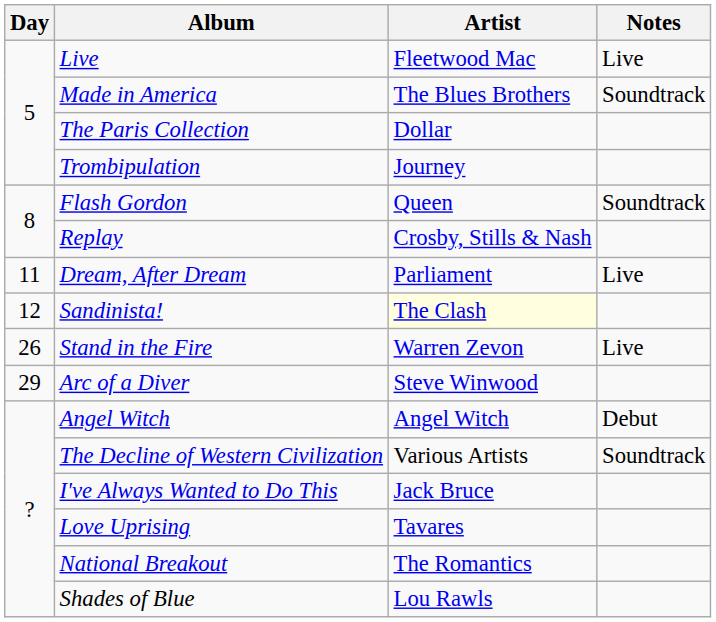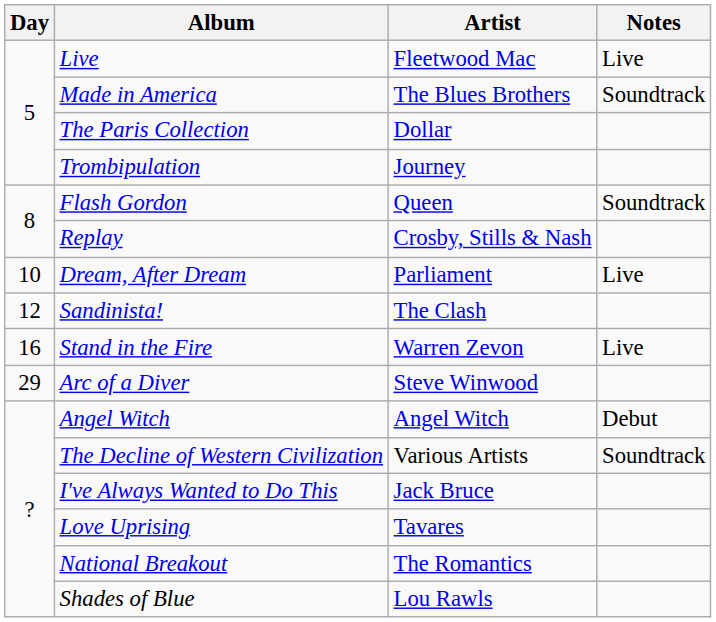 <table class="wikitable">
 <tr>
 <th>Day</th>
 <th>Album</th>
 <th>Artist</th>
 <th>Notes</th>
 </tr>
 <tr>
 <td rowspan="4" align="center">5</td>
 <td><em><a href='#'>Live</a></em></td>
 <td><a href='#'>Fleetwood Mac</a></td>
 <td>Live</td>
 </tr>
 <tr>
 <td><em><a href='#'>Made in America</a></em></td>
 <td><a href='#'>The Blues Brothers</a></td>
 <td>Soundtrack</td>
 </tr>
 <tr>
 <td><em><a href='#'>The Paris Collection</a></em></td>
 <td><a href='#'>Dollar</a></td>
 <td></td>
 </tr>
 <tr>
 <td><em><a href='#'>Trombipulation</a></em></td>
 <td><a href='#'>Journey</a></td>
 <td></td>
 </tr>
 <tr>
 <td rowspan="2" align="center">8</td>
 <td><em><a href='#'>Flash Gordon</a></em></td>
 <td><a href='#'>Queen</a></td>
 <td>Soundtrack</td>
 </tr>
 <tr>
 <td><em><a href='#'>Replay</a></em></td>
 <td><a href='#'>Crosby, Stills & Nash</a></td>
 <td></td>
 </tr>
 <tr>
-<td rowspan="1" align="center">11</td>
+<td rowspan="1" align="center">10</td>
 <td><em><a href='#'>Dream, After Dream</a></em></td>
 <td><a href='#'>Parliament</a></td>
 <td>Live</td>
 </tr>
 <tr>
 <td rowspan="1" align="center">12</td>
 <td><em><a href='#'>Sandinista!</a></em></td>
-<td style="background: lightyellow;"><a href='#'>The Clash</a></td>
+<td><a href='#'>The Clash</a></td>
 <td></td>
 </tr>
 <tr>
-<td rowspan="1" align="center">26</td>
+<td rowspan="1" align="center">16</td>
 <td><em><a href='#'>Stand in the Fire</a></em></td>
 <td><a href='#'>Warren Zevon</a></td>
 <td>Live</td>
 </tr>
 <tr>
 <td rowspan="1" align="center">29</td>
 <td><em><a href='#'>Arc of a Diver</a></em></td>
 <td><a href='#'>Steve Winwood</a></td>
 <td></td>
 </tr>
 <tr>
 <td rowspan="6" align="center">?</td>
 <td><em><a href='#'>Angel Witch</a></em></td>
 <td><a href='#'>Angel Witch</a></td>
 <td>Debut</td>
 </tr>
 <tr>
 <td><em><a href='#'>The Decline of Western Civilization</a></em></td>
 <td>Various Artists</td>
 <td>Soundtrack</td>
 </tr>
 <tr>
 <td><em><a href='#'>I've Always Wanted to Do This</a></em></td>
 <td><a href='#'>Jack Bruce</a></td>
 <td></td>
 </tr>
 <tr>
 <td><em><a href='#'>Love Uprising</a></em></td>
 <td><a href='#'>Tavares</a></td>
 <td></td>
 </tr>
 <tr>
 <td><em><a href='#'>National Breakout</a></em></td>
 <td><a href='#'>The Romantics</a></td>
 <td></td>
 </tr>
 <tr>
 <td><em>Shades of Blue</em></td>
 <td><a href='#'>Lou Rawls</a></td>
 <td></td>
 </tr>
 </table>
